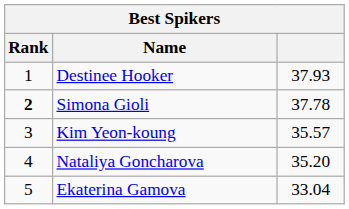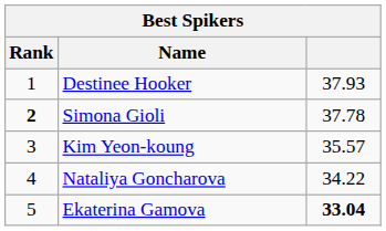 <table class="wikitable" style="margin:0.5em auto;width=480;font-size:90%">
 <tr>
 <th colspan="3">Best Spikers</th>
 </tr>
 <tr>
 <th width=30>Rank</th>
 <th width=180>Name</th>
 <th width=50></th>
 </tr>
 <tr>
 <td align=center>1</td>
 <td> <a href='#'>Destinee Hooker</a></td>
 <td align=center>37.93</td>
 </tr>
 <tr>
 <td align=center><strong>2</strong></td>
 <td> <a href='#'>Simona Gioli</a></td>
 <td align=center>37.78</td>
 </tr>
 <tr>
 <td align=center>3</td>
 <td> <a href='#'>Kim Yeon-koung</a></td>
 <td align=center>35.57</td>
 </tr>
 <tr>
 <td align=center>4</td>
 <td> <a href='#'>Nataliya Goncharova</a></td>
-<td align=center>35.20</td>
+<td align=center>34.22</td>
 </tr>
 <tr>
 <td align=center>5</td>
 <td> <a href='#'>Ekaterina Gamova</a></td>
-<td align=center>33.04</td>
+<td align=center><strong>33.04</strong></td>
 </tr>
 </table>
